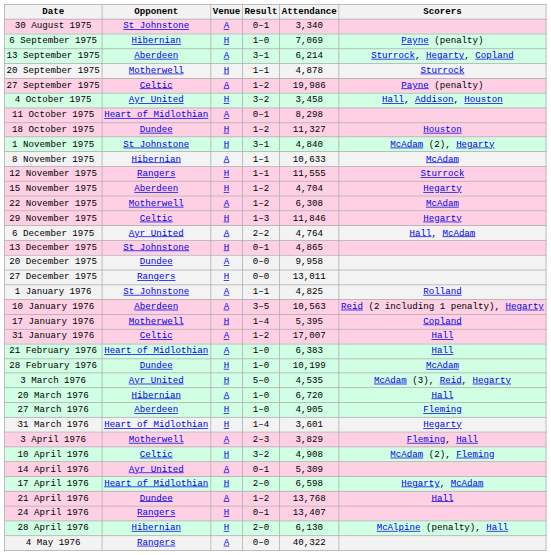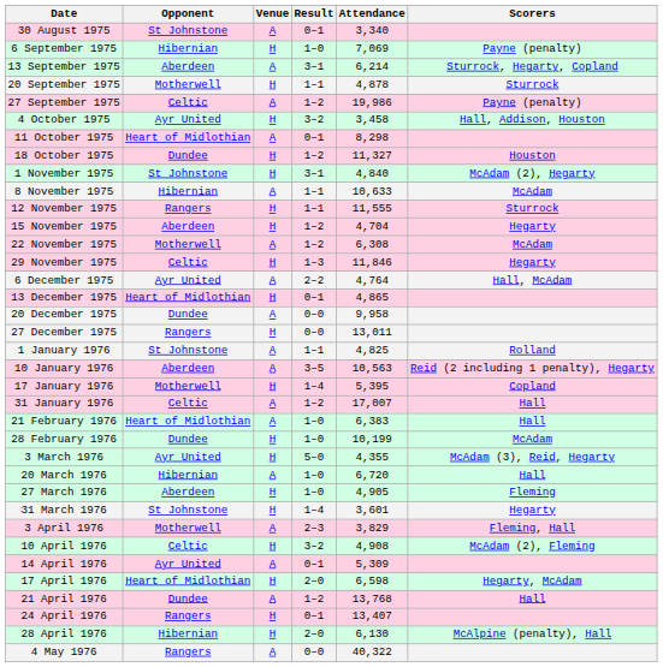 <table class="wikitable sortable" style="font-size:95%; text-align:center">
 <tr>
 <th>Date</th>
 <th>Opponent</th>
 <th>Venue</th>
 <th>Result</th>
 <th>Attendance</th>
 <th>Scorers</th>
 </tr>
 <tr bgcolor = "#ffd0e3">
 <td>30 August 1975</td>
 <td><a href='#'>St Johnstone</a></td>
 <td><a href='#'>A</a></td>
 <td>0–1</td>
 <td>3,340</td>
 <td></td>
 </tr>
 <tr bgcolor = "#d0ffe3">
 <td>6 September 1975</td>
 <td><a href='#'>Hibernian</a></td>
 <td><a href='#'>H</a></td>
 <td>1–0</td>
 <td>7,069</td>
 <td><a href='#'>Payne</a> (penalty)</td>
 </tr>
 <tr bgcolor = "#d0ffe3">
 <td>13 September 1975</td>
 <td><a href='#'>Aberdeen</a></td>
 <td><a href='#'>A</a></td>
 <td>3–1</td>
 <td>6,214</td>
 <td><a href='#'>Sturrock</a>, <a href='#'>Hegarty</a>, <a href='#'>Copland</a></td>
 </tr>
 <tr bgcolor = "#f3f3f3">
 <td>20 September 1975</td>
 <td><a href='#'>Motherwell</a></td>
 <td><a href='#'>H</a></td>
 <td>1–1</td>
 <td>4,878</td>
 <td><a href='#'>Sturrock</a></td>
 </tr>
 <tr bgcolor = "#ffd0e3">
 <td>27 September 1975</td>
 <td><a href='#'>Celtic</a></td>
 <td><a href='#'>A</a></td>
 <td>1–2</td>
 <td>19,986</td>
 <td><a href='#'>Payne</a> (penalty)</td>
 </tr>
 <tr bgcolor = "#d0ffe3">
 <td>4 October 1975</td>
 <td><a href='#'>Ayr United</a></td>
 <td><a href='#'>H</a></td>
 <td>3–2</td>
 <td>3,458</td>
 <td><a href='#'>Hall</a>, <a href='#'>Addison</a>, <a href='#'>Houston</a></td>
 </tr>
 <tr bgcolor = "#ffd0e3">
 <td>11 October 1975</td>
 <td><a href='#'>Heart of Midlothian</a></td>
 <td><a href='#'>A</a></td>
 <td>0–1</td>
 <td>8,298</td>
 <td></td>
 </tr>
 <tr bgcolor = "#ffd0e3">
 <td>18 October 1975</td>
 <td><a href='#'>Dundee</a></td>
 <td><a href='#'>H</a></td>
 <td>1–2</td>
 <td>11,327</td>
 <td><a href='#'>Houston</a></td>
 </tr>
 <tr bgcolor = "#d0ffe3">
 <td>1 November 1975</td>
 <td><a href='#'>St Johnstone</a></td>
 <td><a href='#'>H</a></td>
 <td>3–1</td>
 <td>4,840</td>
 <td><a href='#'>McAdam</a> (2), <a href='#'>Hegarty</a></td>
 </tr>
 <tr bgcolor = "#f3f3f3">
 <td>8 November 1975</td>
 <td><a href='#'>Hibernian</a></td>
 <td><a href='#'>A</a></td>
 <td>1–1</td>
 <td>10,633</td>
 <td><a href='#'>McAdam</a></td>
 </tr>
 <tr bgcolor = "#ffd0e3">
 <td>12 November 1975</td>
 <td><a href='#'>Rangers</a></td>
 <td><a href='#'>H</a></td>
 <td>1–1</td>
 <td>11,555</td>
 <td><a href='#'>Sturrock</a></td>
 </tr>
 <tr bgcolor = "#ffd0e3">
 <td>15 November 1975</td>
 <td><a href='#'>Aberdeen</a></td>
 <td><a href='#'>H</a></td>
 <td>1–2</td>
 <td>4,704</td>
 <td><a href='#'>Hegarty</a></td>
 </tr>
 <tr bgcolor = "#ffd0e3">
 <td>22 November 1975</td>
 <td><a href='#'>Motherwell</a></td>
 <td><a href='#'>A</a></td>
 <td>1–2</td>
 <td>6,308</td>
 <td><a href='#'>McAdam</a></td>
 </tr>
 <tr bgcolor = "#ffd0e3">
 <td>29 November 1975</td>
 <td><a href='#'>Celtic</a></td>
 <td><a href='#'>H</a></td>
 <td>1–3</td>
 <td>11,846</td>
 <td><a href='#'>Hegarty</a></td>
 </tr>
 <tr bgcolor = "#f3f3f3">
 <td>6 December 1975</td>
 <td><a href='#'>Ayr United</a></td>
 <td><a href='#'>A</a></td>
 <td>2–2</td>
 <td>4,764</td>
 <td><a href='#'>Hall</a>, <a href='#'>McAdam</a></td>
 </tr>
 <tr bgcolor = "#ffd0e3">
 <td>13 December 1975</td>
-<td><a href='#'>St Johnstone</a></td>
+<td><a href='#'>Heart of Midlothian</a></td>
 <td><a href='#'>H</a></td>
 <td>0–1</td>
 <td>4,865</td>
 <td></td>
 </tr>
 <tr bgcolor = "#f3f3f3">
 <td>20 December 1975</td>
 <td><a href='#'>Dundee</a></td>
 <td><a href='#'>A</a></td>
 <td>0–0</td>
 <td>9,958</td>
 <td></td>
 </tr>
 <tr bgcolor = "#f3f3f3">
 <td>27 December 1975</td>
 <td><a href='#'>Rangers</a></td>
 <td><a href='#'>H</a></td>
 <td>0–0</td>
 <td>13,011</td>
 <td></td>
 </tr>
 <tr bgcolor = "#f3f3f3">
 <td>1 January 1976</td>
 <td><a href='#'>St Johnstone</a></td>
 <td><a href='#'>A</a></td>
 <td>1–1</td>
 <td>4,825</td>
 <td><a href='#'>Rolland</a></td>
 </tr>
 <tr bgcolor = "#ffd0e3">
 <td>10 January 1976</td>
 <td><a href='#'>Aberdeen</a></td>
 <td><a href='#'>A</a></td>
 <td>3–5</td>
 <td>10,563</td>
 <td><a href='#'>Reid</a> (2 including 1 penalty), <a href='#'>Hegarty</a></td>
 </tr>
 <tr bgcolor = "#ffd0e3">
 <td>17 January 1976</td>
 <td><a href='#'>Motherwell</a></td>
 <td><a href='#'>H</a></td>
 <td>1–4</td>
 <td>5,395</td>
 <td><a href='#'>Copland</a></td>
 </tr>
 <tr bgcolor = "#ffd0e3">
 <td>31 January 1976</td>
 <td><a href='#'>Celtic</a></td>
 <td><a href='#'>A</a></td>
 <td>1–2</td>
 <td>17,007</td>
 <td><a href='#'>Hall</a></td>
 </tr>
 <tr bgcolor = "#d0ffe3">
 <td>21 February 1976</td>
 <td><a href='#'>Heart of Midlothian</a></td>
 <td><a href='#'>A</a></td>
 <td>1–0</td>
 <td>6,383</td>
 <td><a href='#'>Hall</a></td>
 </tr>
 <tr bgcolor = "#d0ffe3">
 <td>28 February 1976</td>
 <td><a href='#'>Dundee</a></td>
 <td><a href='#'>H</a></td>
 <td>1–0</td>
 <td>10,199</td>
 <td><a href='#'>McAdam</a></td>
 </tr>
 <tr bgcolor = "#d0ffe3">
 <td>3 March 1976</td>
 <td><a href='#'>Ayr United</a></td>
 <td><a href='#'>H</a></td>
 <td>5–0</td>
-<td>4,535</td>
+<td>4,355</td>
 <td><a href='#'>McAdam</a> (3), <a href='#'>Reid</a>, <a href='#'>Hegarty</a></td>
 </tr>
 <tr bgcolor = "#d0ffe3">
 <td>20 March 1976</td>
 <td><a href='#'>Hibernian</a></td>
 <td><a href='#'>A</a></td>
 <td>1–0</td>
 <td>6,720</td>
 <td><a href='#'>Hall</a></td>
 </tr>
 <tr bgcolor = "#d0ffe3">
 <td>27 March 1976</td>
 <td><a href='#'>Aberdeen</a></td>
 <td><a href='#'>H</a></td>
 <td>1–0</td>
 <td>4,905</td>
 <td><a href='#'>Fleming</a></td>
 </tr>
 <tr bgcolor = "#f3f3f3">
 <td>31 March 1976</td>
-<td><a href='#'>Heart of Midlothian</a></td>
+<td><a href='#'>St Johnstone</a></td>
 <td><a href='#'>H</a></td>
 <td>1–4</td>
 <td>3,601</td>
 <td><a href='#'>Hegarty</a></td>
 </tr>
 <tr bgcolor = "#ffd0e3">
 <td>3 April 1976</td>
 <td><a href='#'>Motherwell</a></td>
 <td><a href='#'>A</a></td>
 <td>2–3</td>
 <td>3,829</td>
 <td><a href='#'>Fleming</a>, <a href='#'>Hall</a></td>
 </tr>
 <tr bgcolor = "#d0ffe3">
 <td>10 April 1976</td>
 <td><a href='#'>Celtic</a></td>
 <td><a href='#'>H</a></td>
 <td>3–2</td>
 <td>4,908</td>
 <td><a href='#'>McAdam</a> (2), <a href='#'>Fleming</a></td>
 </tr>
 <tr bgcolor = "#ffd0e3">
 <td>14 April 1976</td>
 <td><a href='#'>Ayr United</a></td>
 <td><a href='#'>A</a></td>
 <td>0–1</td>
 <td>5,309</td>
 <td></td>
 </tr>
 <tr bgcolor = "#d0ffe3">
 <td>17 April 1976</td>
 <td><a href='#'>Heart of Midlothian</a></td>
 <td><a href='#'>H</a></td>
 <td>2–0</td>
 <td>6,598</td>
 <td><a href='#'>Hegarty</a>, <a href='#'>McAdam</a></td>
 </tr>
 <tr bgcolor = "#ffd0e3">
 <td>21 April 1976</td>
 <td><a href='#'>Dundee</a></td>
 <td><a href='#'>A</a></td>
 <td>1–2</td>
 <td>13,768</td>
 <td><a href='#'>Hall</a></td>
 </tr>
 <tr bgcolor = "#ffd0e3">
 <td>24 April 1976</td>
 <td><a href='#'>Rangers</a></td>
 <td><a href='#'>H</a></td>
 <td>0–1</td>
 <td>13,407</td>
 <td></td>
 </tr>
 <tr bgcolor = "#d0ffe3">
 <td>28 April 1976</td>
 <td><a href='#'>Hibernian</a></td>
 <td><a href='#'>H</a></td>
 <td>2–0</td>
 <td>6,130</td>
 <td><a href='#'>McAlpine</a> (penalty), <a href='#'>Hall</a></td>
 </tr>
 <tr bgcolor = "#f3f3f3">
 <td>4 May 1976</td>
 <td><a href='#'>Rangers</a></td>
 <td><a href='#'>A</a></td>
 <td>0–0</td>
 <td>40,322</td>
 <td></td>
 </tr>
 </table>
